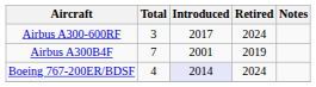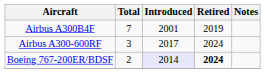 <table class="wikitable" style="margin:0.5em auto; text-align:center">
 <tr>
 <th>Aircraft</th>
 <th>Total</th>
 <th>Introduced</th>
 <th>Retired</th>
 <th>Notes</th>
 </tr>
 <tr>
+<td><a href='#'>Airbus A300B4F</a></td>
+<td>7</td>
+<td>2001</td>
+<td>2019</td>
+<td></td>
+</tr>
+<tr>
 <td><a href='#'>Airbus A300-600RF</a></td>
 <td>3</td>
 <td>2017</td>
 <td>2024</td>
 <td></td>
 </tr>
 <tr>
-<td><a href='#'>Airbus A300B4F</a></td>
-<td>7</td>
-<td>2001</td>
-<td>2019</td>
-<td></td>
-</tr>
-<tr>
 <td><a href='#'>Boeing 767-200ER/BDSF</a></td>
-<td>4</td>
+<td>2</td>
 <td style="background: lavender;">2014</td>
-<td>2024</td>
+<td><strong>2024</strong></td>
 <td></td>
 </tr>
 <tr>
 </tr>
 </table>
